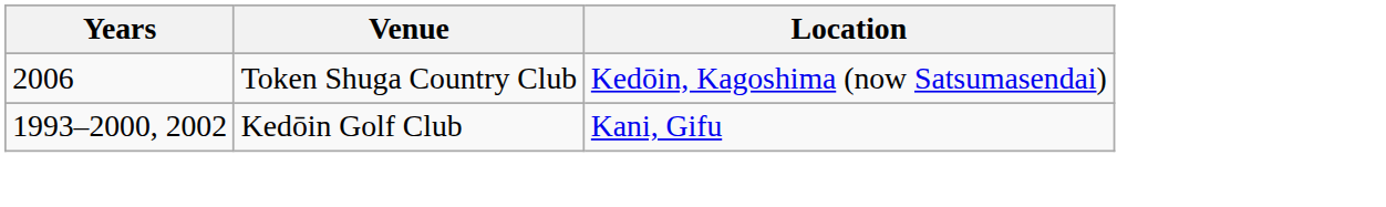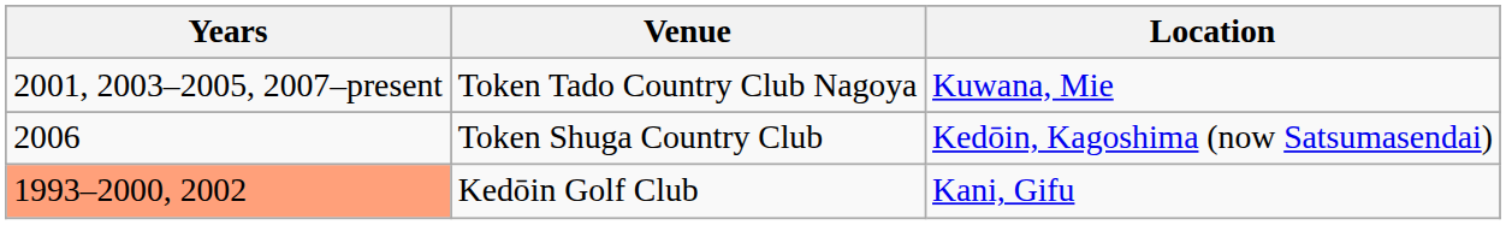 <table class=wikitable>
 <tr>
 <th>Years</th>
 <th>Venue</th>
 <th>Location</th>
 </tr>
 <tr>
+<td>2001, 2003–2005, 2007–present</td>
+<td>Token Tado Country Club Nagoya</td>
+<td><a href='#'>Kuwana, Mie</a></td>
+</tr>
+<tr>
 <td>2006</td>
 <td>Token Shuga Country Club</td>
 <td><a href='#'>Kedōin, Kagoshima</a> (now <a href='#'>Satsumasendai</a>)</td>
 </tr>
 <tr>
-<td>1993–2000, 2002</td>
+<td style="background: lightsalmon;">1993–2000, 2002</td>
 <td>Kedōin Golf Club</td>
 <td><a href='#'>Kani, Gifu</a></td>
 </tr>
 </table>
